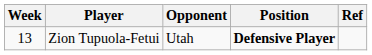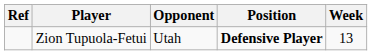 <table class=wikitable>
 <tr>
-<th>Week</th>
+<th>Ref</th>
 <th>Player</th>
 <th>Opponent</th>
 <th>Position</th>
-<th>Ref</th>
+<th>Week</th>
 </tr>
 <tr>
-<td align=center>13</td>
+<td></td>
 <td>Zion Tupuola-Fetui</td>
 <td>Utah</td>
 <td><strong>Defensive Player</strong></td>
-<td></td>
+<td align=center>13</td>
 </tr>
 </table>
